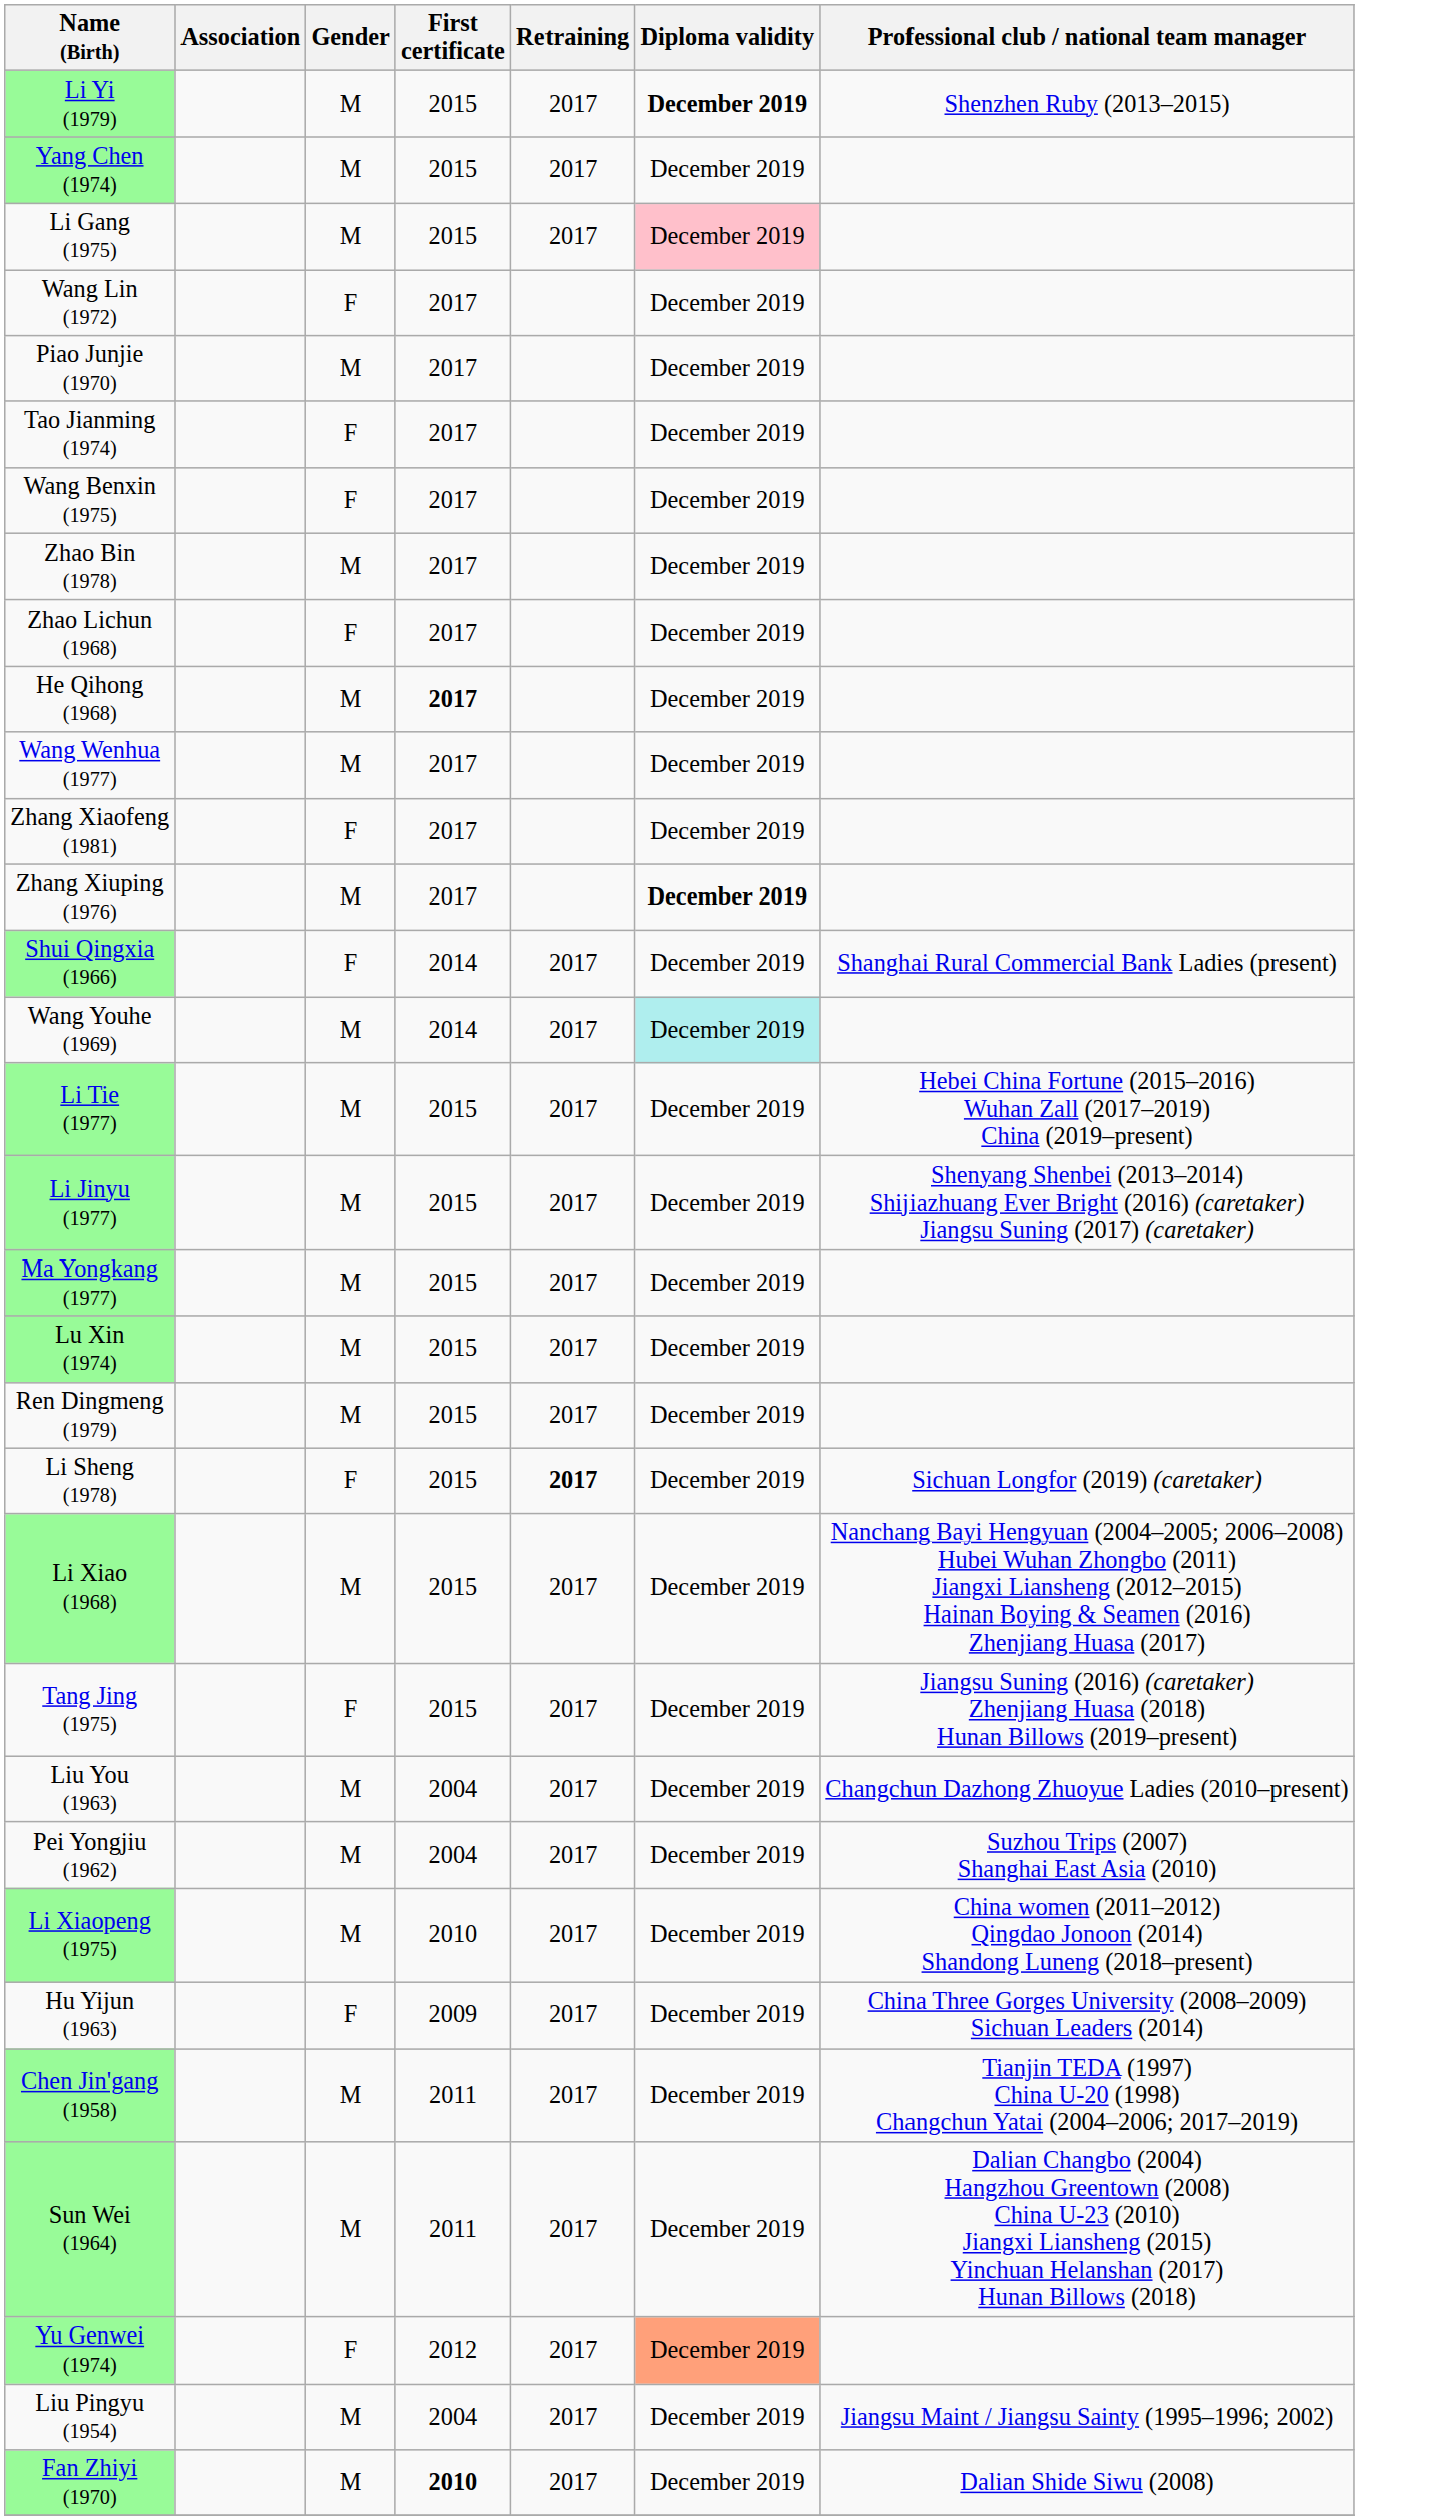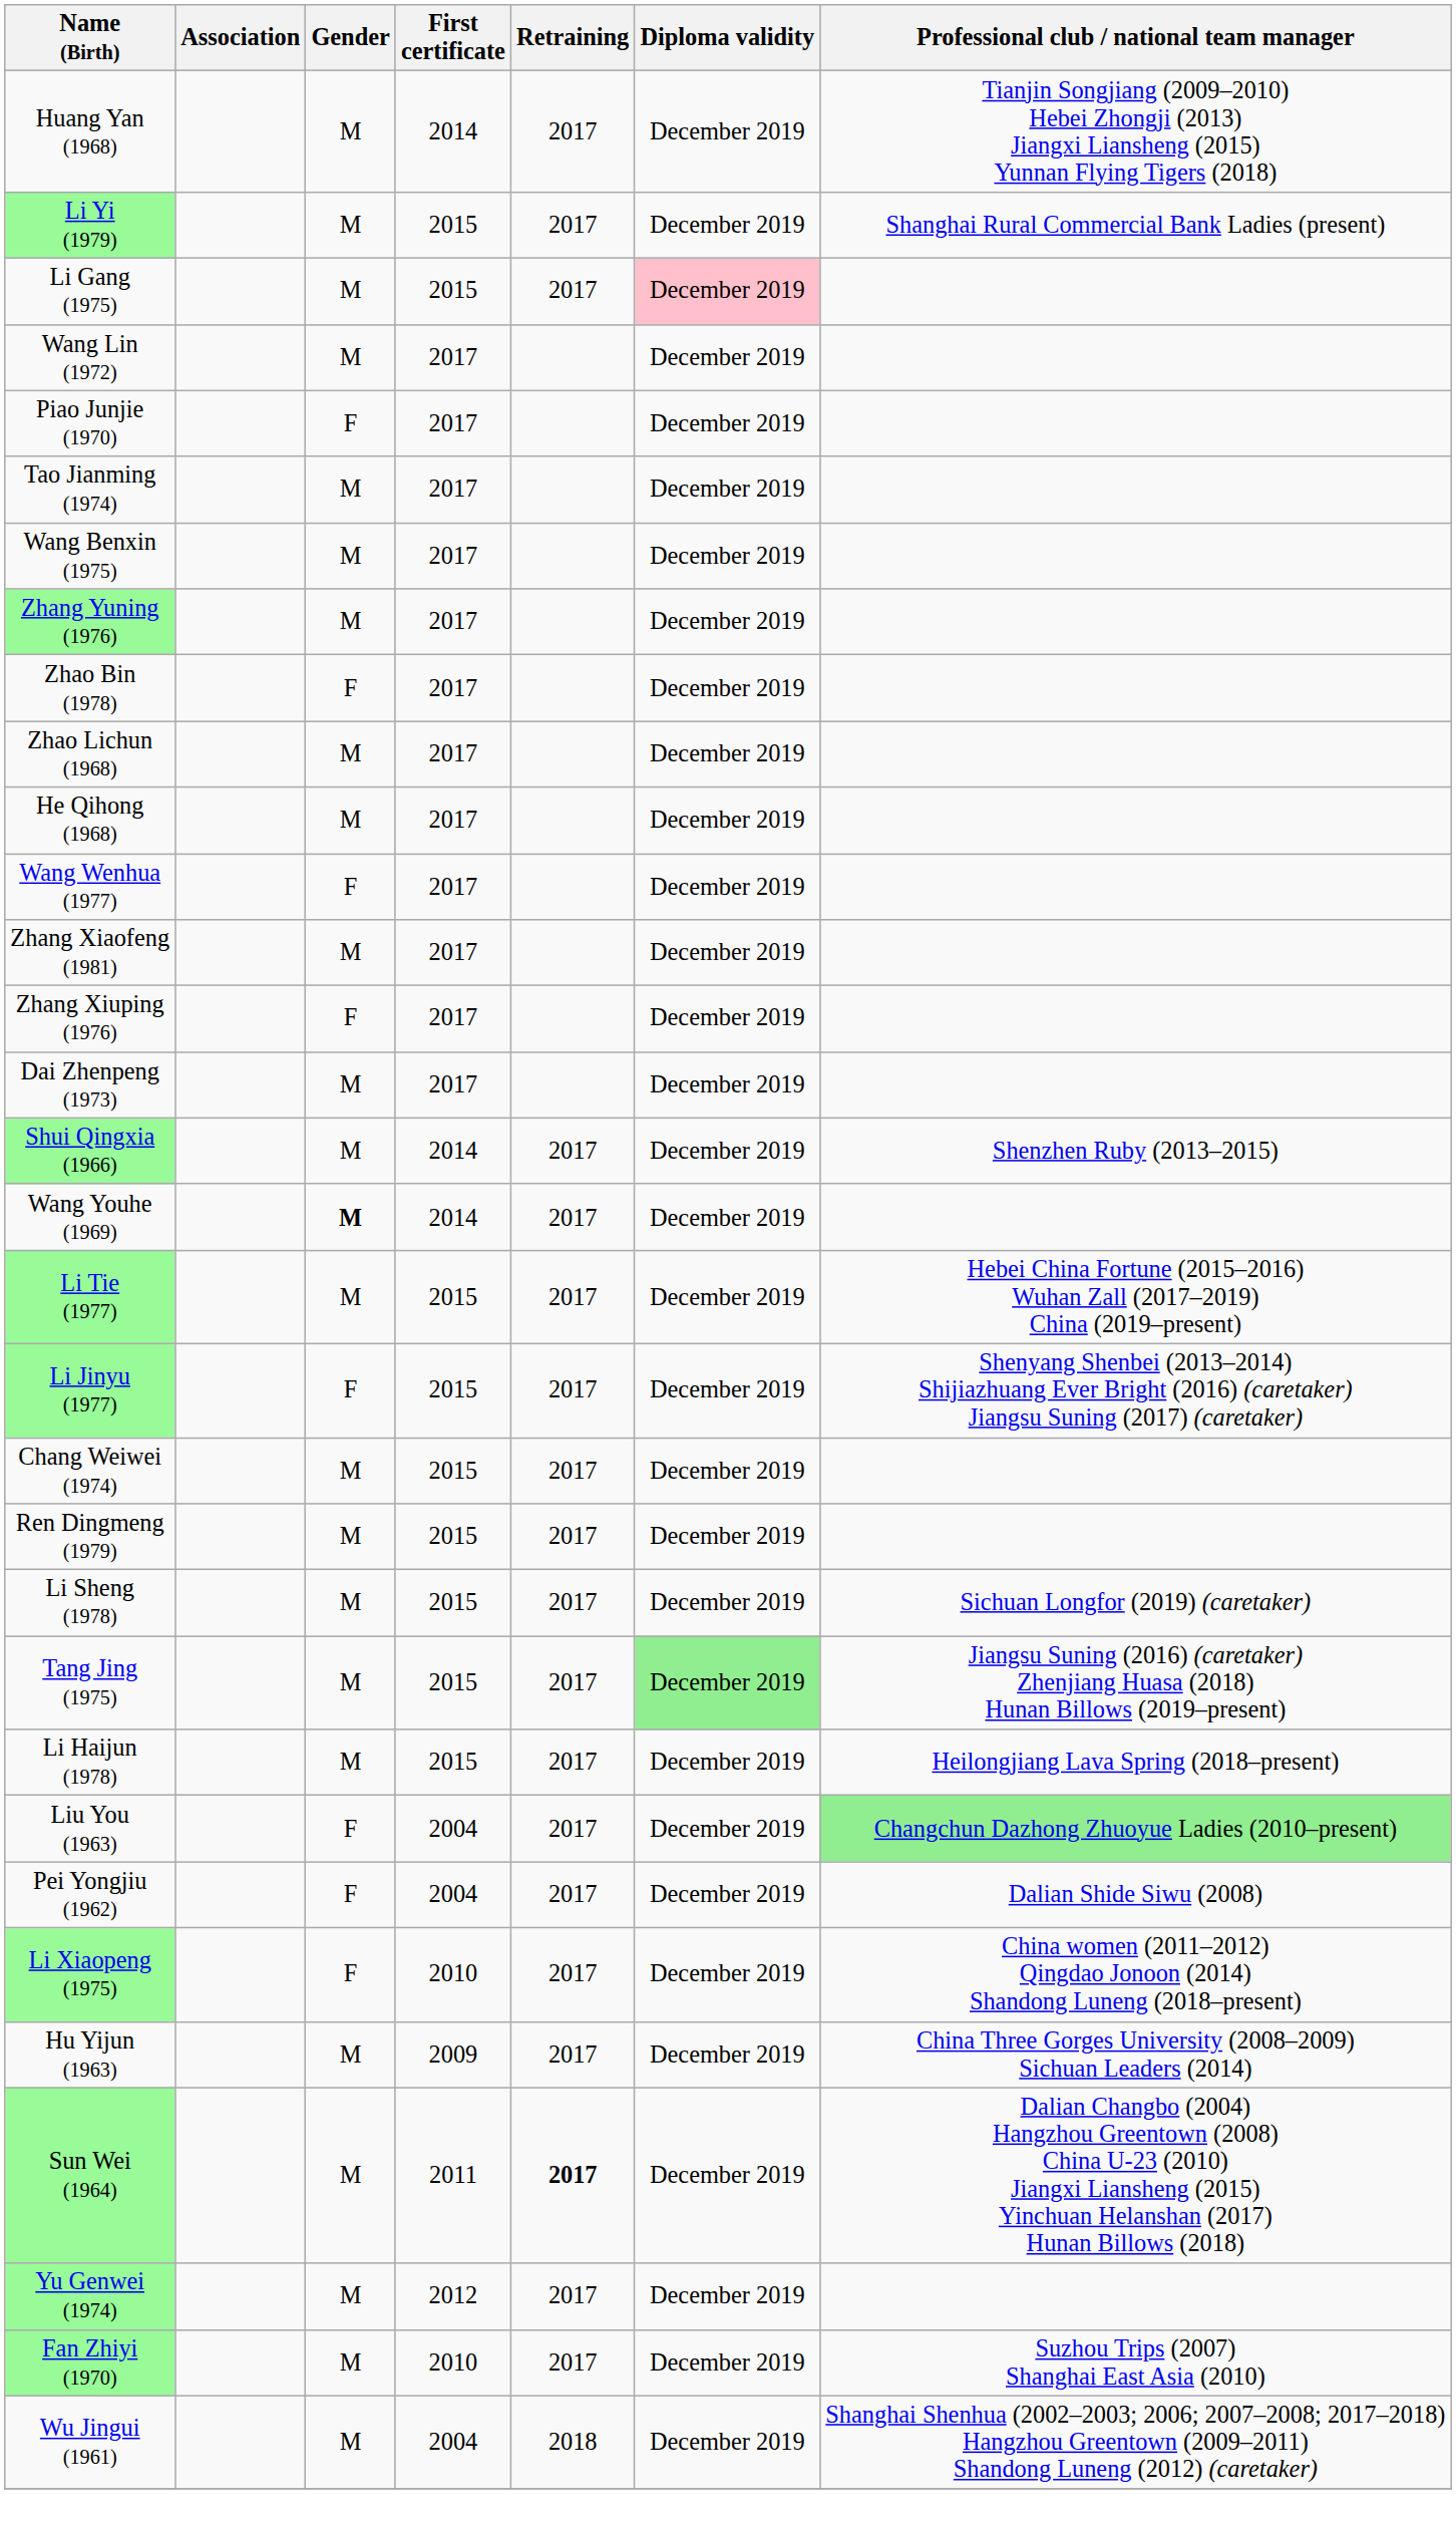 <table class="wikitable plainrowheaders sortable" style="text-align:center">
 <tr>
 <th scope="col">Name<br><small>(Birth)</small></th>
 <th scope="col">Association</th>
 <th scope="col">Gender</th>
 <th scope="col">First<br>certificate</th>
 <th scope="col">Retraining</th>
 <th scope="col">Diploma validity</th>
 <th scope="col">Professional club / national team manager</th>
 </tr>
 <tr>
+<td>Huang Yan<br><small>(1968)</small></td>
+<td></td>
+<td>M</td>
+<td>2014</td>
+<td>2017</td>
+<td>December 2019</td>
+<td><a href='#'>Tianjin Songjiang</a> (2009–2010)<br><a href='#'>Hebei Zhongji</a> (2013)<br><a href='#'>Jiangxi Liansheng</a> (2015)<br><a href='#'>Yunnan Flying Tigers</a> (2018)</td>
+</tr>
+<tr>
 <td bgcolor=palegreen><a href='#'>Li Yi</a><br><small>(1979)</small></td>
 <td></td>
 <td>M</td>
 <td>2015</td>
 <td>2017</td>
-<td><strong>December 2019</strong></td>
-<td><a href='#'>Shenzhen Ruby</a> (2013–2015)</td>
-</tr>
-<tr>
-<td bgcolor=palegreen><a href='#'>Yang Chen</a><br><small>(1974)</small></td>
-<td></td>
-<td>M</td>
-<td>2015</td>
-<td>2017</td>
 <td>December 2019</td>
-<td></td>
+<td><a href='#'>Shanghai Rural Commercial Bank</a> Ladies (present)</td>
 </tr>
 <tr>
 <td>Li Gang<br><small>(1975)</small></td>
 <td></td>
 <td>M</td>
 <td>2015</td>
 <td>2017</td>
 <td style="background: pink;">December 2019</td>
 <td></td>
 </tr>
 <tr>
 <td>Wang Lin<br><small>(1972)</small></td>
 <td></td>
-<td>F</td>
+<td>M</td>
 <td>2017</td>
 <td></td>
 <td>December 2019</td>
 <td></td>
 </tr>
 <tr>
 <td>Piao Junjie<br><small>(1970)</small></td>
 <td></td>
-<td>M</td>
+<td>F</td>
 <td>2017</td>
 <td></td>
 <td>December 2019</td>
 <td></td>
 </tr>
 <tr>
 <td>Tao Jianming<br><small>(1974)</small></td>
 <td></td>
-<td>F</td>
+<td>M</td>
 <td>2017</td>
 <td></td>
 <td>December 2019</td>
 <td></td>
 </tr>
 <tr>
 <td>Wang Benxin<br><small>(1975)</small></td>
 <td></td>
-<td>F</td>
+<td>M</td>
+<td>2017</td>
+<td></td>
+<td>December 2019</td>
+<td></td>
+</tr>
+<tr>
+<td bgcolor=palegreen><a href='#'>Zhang Yuning</a><br><small>(1976)</small></td>
+<td></td>
+<td>M</td>
 <td>2017</td>
 <td></td>
 <td>December 2019</td>
 <td></td>
 </tr>
 <tr>
 <td>Zhao Bin<br><small>(1978)</small></td>
 <td></td>
-<td>M</td>
+<td>F</td>
 <td>2017</td>
 <td></td>
 <td>December 2019</td>
 <td></td>
 </tr>
 <tr>
 <td>Zhao Lichun<br><small>(1968)</small></td>
 <td></td>
-<td>F</td>
+<td>M</td>
 <td>2017</td>
 <td></td>
 <td>December 2019</td>
 <td></td>
 </tr>
 <tr>
 <td>He Qihong<br><small>(1968)</small></td>
 <td></td>
 <td>M</td>
-<td><strong>2017</strong></td>
+<td>2017</td>
 <td></td>
 <td>December 2019</td>
 <td></td>
 </tr>
 <tr>
 <td><a href='#'>Wang Wenhua</a><br><small>(1977)</small></td>
+<td></td>
+<td>F</td>
+<td>2017</td>
+<td></td>
+<td>December 2019</td>
+<td></td>
+</tr>
+<tr>
+<td>Zhang Xiaofeng<br><small>(1981)</small></td>
 <td></td>
 <td>M</td>
 <td>2017</td>
 <td></td>
 <td>December 2019</td>
 <td></td>
 </tr>
 <tr>
-<td>Zhang Xiaofeng<br><small>(1981)</small></td>
+<td>Zhang Xiuping<br><small>(1976)</small></td>
 <td></td>
 <td>F</td>
 <td>2017</td>
 <td></td>
 <td>December 2019</td>
 <td></td>
 </tr>
 <tr>
-<td>Zhang Xiuping<br><small>(1976)</small></td>
+<td>Dai Zhenpeng<br><small>(1973)</small></td>
 <td></td>
 <td>M</td>
 <td>2017</td>
 <td></td>
-<td><strong>December 2019</strong></td>
+<td>December 2019</td>
 <td></td>
 </tr>
 <tr>
 <td bgcolor=palegreen><a href='#'>Shui Qingxia</a><br><small>(1966)</small></td>
 <td></td>
-<td>F</td>
+<td>M</td>
 <td>2014</td>
 <td>2017</td>
 <td>December 2019</td>
-<td><a href='#'>Shanghai Rural Commercial Bank</a> Ladies (present)</td>
+<td><a href='#'>Shenzhen Ruby</a> (2013–2015)</td>
 </tr>
 <tr>
 <td>Wang Youhe<br><small>(1969)</small></td>
 <td></td>
-<td>M</td>
+<td><strong>M</strong></td>
 <td>2014</td>
 <td>2017</td>
-<td style="background: paleturquoise;">December 2019</td>
+<td>December 2019</td>
 <td></td>
 </tr>
 <tr>
 <td bgcolor=palegreen><a href='#'>Li Tie</a><br><small>(1977)</small></td>
 <td></td>
 <td>M</td>
 <td>2015</td>
 <td>2017</td>
 <td>December 2019</td>
 <td><a href='#'>Hebei China Fortune</a> (2015–2016)<br><a href='#'>Wuhan Zall</a> (2017–2019)<br><a href='#'>China</a> (2019–present)</td>
 </tr>
 <tr>
 <td bgcolor=palegreen><a href='#'>Li Jinyu</a><br><small>(1977)</small></td>
 <td></td>
-<td>M</td>
+<td>F</td>
 <td>2015</td>
 <td>2017</td>
 <td>December 2019</td>
 <td><a href='#'>Shenyang Shenbei</a> (2013–2014)<br><a href='#'>Shijiazhuang Ever Bright</a> (2016) <em>(caretaker)</em><br><a href='#'>Jiangsu Suning</a> (2017) <em>(caretaker)</em></td>
 </tr>
 <tr>
-<td bgcolor=palegreen><a href='#'>Ma Yongkang</a><br><small>(1977)</small></td>
-<td></td>
-<td>M</td>
-<td>2015</td>
-<td>2017</td>
-<td>December 2019</td>
-<td></td>
-</tr>
-<tr>
-<td bgcolor=palegreen>Lu Xin<br><small>(1974)</small></td>
+<td>Chang Weiwei<br><small>(1974)</small></td>
 <td></td>
 <td>M</td>
 <td>2015</td>
 <td>2017</td>
 <td>December 2019</td>
 <td></td>
 </tr>
 <tr>
 <td>Ren Dingmeng<br><small>(1979)</small></td>
 <td></td>
 <td>M</td>
 <td>2015</td>
 <td>2017</td>
 <td>December 2019</td>
 <td></td>
 </tr>
 <tr>
 <td>Li Sheng<br><small>(1978)</small></td>
 <td></td>
-<td>F</td>
+<td>M</td>
 <td>2015</td>
-<td><strong>2017</strong></td>
+<td>2017</td>
 <td>December 2019</td>
 <td><a href='#'>Sichuan Longfor</a> (2019) <em>(caretaker)</em></td>
 </tr>
 <tr>
-<td bgcolor=palegreen>Li Xiao<br><small>(1968)</small></td>
+<td><a href='#'>Tang Jing</a><br><small>(1975)</small></td>
+<td></td>
+<td>M</td>
+<td>2015</td>
+<td>2017</td>
+<td style="background: lightgreen;">December 2019</td>
+<td><a href='#'>Jiangsu Suning</a> (2016) <em>(caretaker)</em><br><a href='#'>Zhenjiang Huasa</a> (2018)<br><a href='#'>Hunan Billows</a> (2019–present)</td>
+</tr>
+<tr>
+<td>Li Haijun<br><small>(1978)</small></td>
 <td></td>
 <td>M</td>
 <td>2015</td>
 <td>2017</td>
 <td>December 2019</td>
-<td><a href='#'>Nanchang Bayi Hengyuan</a> (2004–2005; 2006–2008)<br><a href='#'>Hubei Wuhan Zhongbo</a> (2011)<br><a href='#'>Jiangxi Liansheng</a> (2012–2015)<br><a href='#'>Hainan Boying & Seamen</a> (2016)<br><a href='#'>Zhenjiang Huasa</a> (2017)</td>
-</tr>
-<tr>
-<td><a href='#'>Tang Jing</a><br><small>(1975)</small></td>
-<td></td>
-<td>F</td>
-<td>2015</td>
-<td>2017</td>
-<td>December 2019</td>
-<td><a href='#'>Jiangsu Suning</a> (2016) <em>(caretaker)</em><br><a href='#'>Zhenjiang Huasa</a> (2018)<br><a href='#'>Hunan Billows</a> (2019–present)</td>
+<td><a href='#'>Heilongjiang Lava Spring</a> (2018–present)</td>
 </tr>
 <tr>
 <td>Liu You<br><small>(1963)</small></td>
 <td></td>
-<td>M</td>
+<td>F</td>
 <td>2004</td>
 <td>2017</td>
 <td>December 2019</td>
-<td><a href='#'>Changchun Dazhong Zhuoyue</a> Ladies (2010–present)</td>
+<td style="background: lightgreen;"><a href='#'>Changchun Dazhong Zhuoyue</a> Ladies (2010–present)</td>
 </tr>
 <tr>
 <td>Pei Yongjiu<br><small>(1962)</small></td>
 <td></td>
-<td>M</td>
+<td>F</td>
 <td>2004</td>
 <td>2017</td>
 <td>December 2019</td>
-<td><a href='#'>Suzhou Trips</a> (2007)<br><a href='#'>Shanghai East Asia</a> (2010)</td>
+<td><a href='#'>Dalian Shide Siwu</a> (2008)</td>
 </tr>
 <tr>
 <td bgcolor=palegreen><a href='#'>Li Xiaopeng</a><br><small>(1975)</small></td>
 <td></td>
-<td>M</td>
+<td>F</td>
 <td>2010</td>
 <td>2017</td>
 <td>December 2019</td>
 <td><a href='#'>China women</a> (2011–2012)<br><a href='#'>Qingdao Jonoon</a> (2014)<br><a href='#'>Shandong Luneng</a> (2018–present)</td>
 </tr>
 <tr>
 <td>Hu Yijun<br><small>(1963)</small></td>
 <td></td>
-<td>F</td>
+<td>M</td>
 <td>2009</td>
 <td>2017</td>
 <td>December 2019</td>
 <td><a href='#'>China Three Gorges University</a> (2008–2009)<br><a href='#'>Sichuan Leaders</a> (2014)</td>
 </tr>
 <tr>
-<td bgcolor=palegreen><a href='#'>Chen Jin'gang</a><br><small>(1958)</small></td>
-<td></td>
-<td>M</td>
-<td>2011</td>
-<td>2017</td>
-<td>December 2019</td>
-<td><a href='#'>Tianjin TEDA</a> (1997)<br><a href='#'>China U-20</a> (1998)<br><a href='#'>Changchun Yatai</a> (2004–2006; 2017–2019)</td>
-</tr>
-<tr>
 <td bgcolor=palegreen>Sun Wei<br><small>(1964)</small></td>
 <td></td>
 <td>M</td>
 <td>2011</td>
-<td>2017</td>
+<td><strong>2017</strong></td>
 <td>December 2019</td>
 <td><a href='#'>Dalian Changbo</a> (2004)<br><a href='#'>Hangzhou Greentown</a> (2008)<br><a href='#'>China U-23</a> (2010)<br><a href='#'>Jiangxi Liansheng</a> (2015)<br><a href='#'>Yinchuan Helanshan</a> (2017)<br><a href='#'>Hunan Billows</a> (2018)</td>
 </tr>
 <tr>
 <td bgcolor=palegreen><a href='#'>Yu Genwei</a><br><small>(1974)</small></td>
 <td></td>
-<td>F</td>
+<td>M</td>
 <td>2012</td>
 <td>2017</td>
-<td style="background: lightsalmon;">December 2019</td>
+<td>December 2019</td>
 <td></td>
-</tr>
-<tr>
-<td>Liu Pingyu<br><small>(1954)</small></td>
-<td></td>
-<td>M</td>
-<td>2004</td>
-<td>2017</td>
-<td>December 2019</td>
-<td><a href='#'>Jiangsu Maint / Jiangsu Sainty</a> (1995–1996; 2002)</td>
 </tr>
 <tr>
 <td bgcolor=palegreen><a href='#'>Fan Zhiyi</a><br><small>(1970)</small></td>
 <td></td>
 <td>M</td>
-<td><strong>2010</strong></td>
+<td>2010</td>
 <td>2017</td>
 <td>December 2019</td>
-<td><a href='#'>Dalian Shide Siwu</a> (2008)</td>
+<td><a href='#'>Suzhou Trips</a> (2007)<br><a href='#'>Shanghai East Asia</a> (2010)</td>
+</tr>
+<tr>
+<td><a href='#'>Wu Jingui</a><br><small>(1961)</small></td>
+<td></td>
+<td>M</td>
+<td>2004</td>
+<td>2018</td>
+<td>December 2019</td>
+<td><a href='#'>Shanghai Shenhua</a> (2002–2003; 2006; 2007–2008; 2017–2018)<br><a href='#'>Hangzhou Greentown</a> (2009–2011)<br><a href='#'>Shandong Luneng</a> (2012) <em>(caretaker)</em></td>
 </tr>
 <tr>
 </tr>
 </table>
